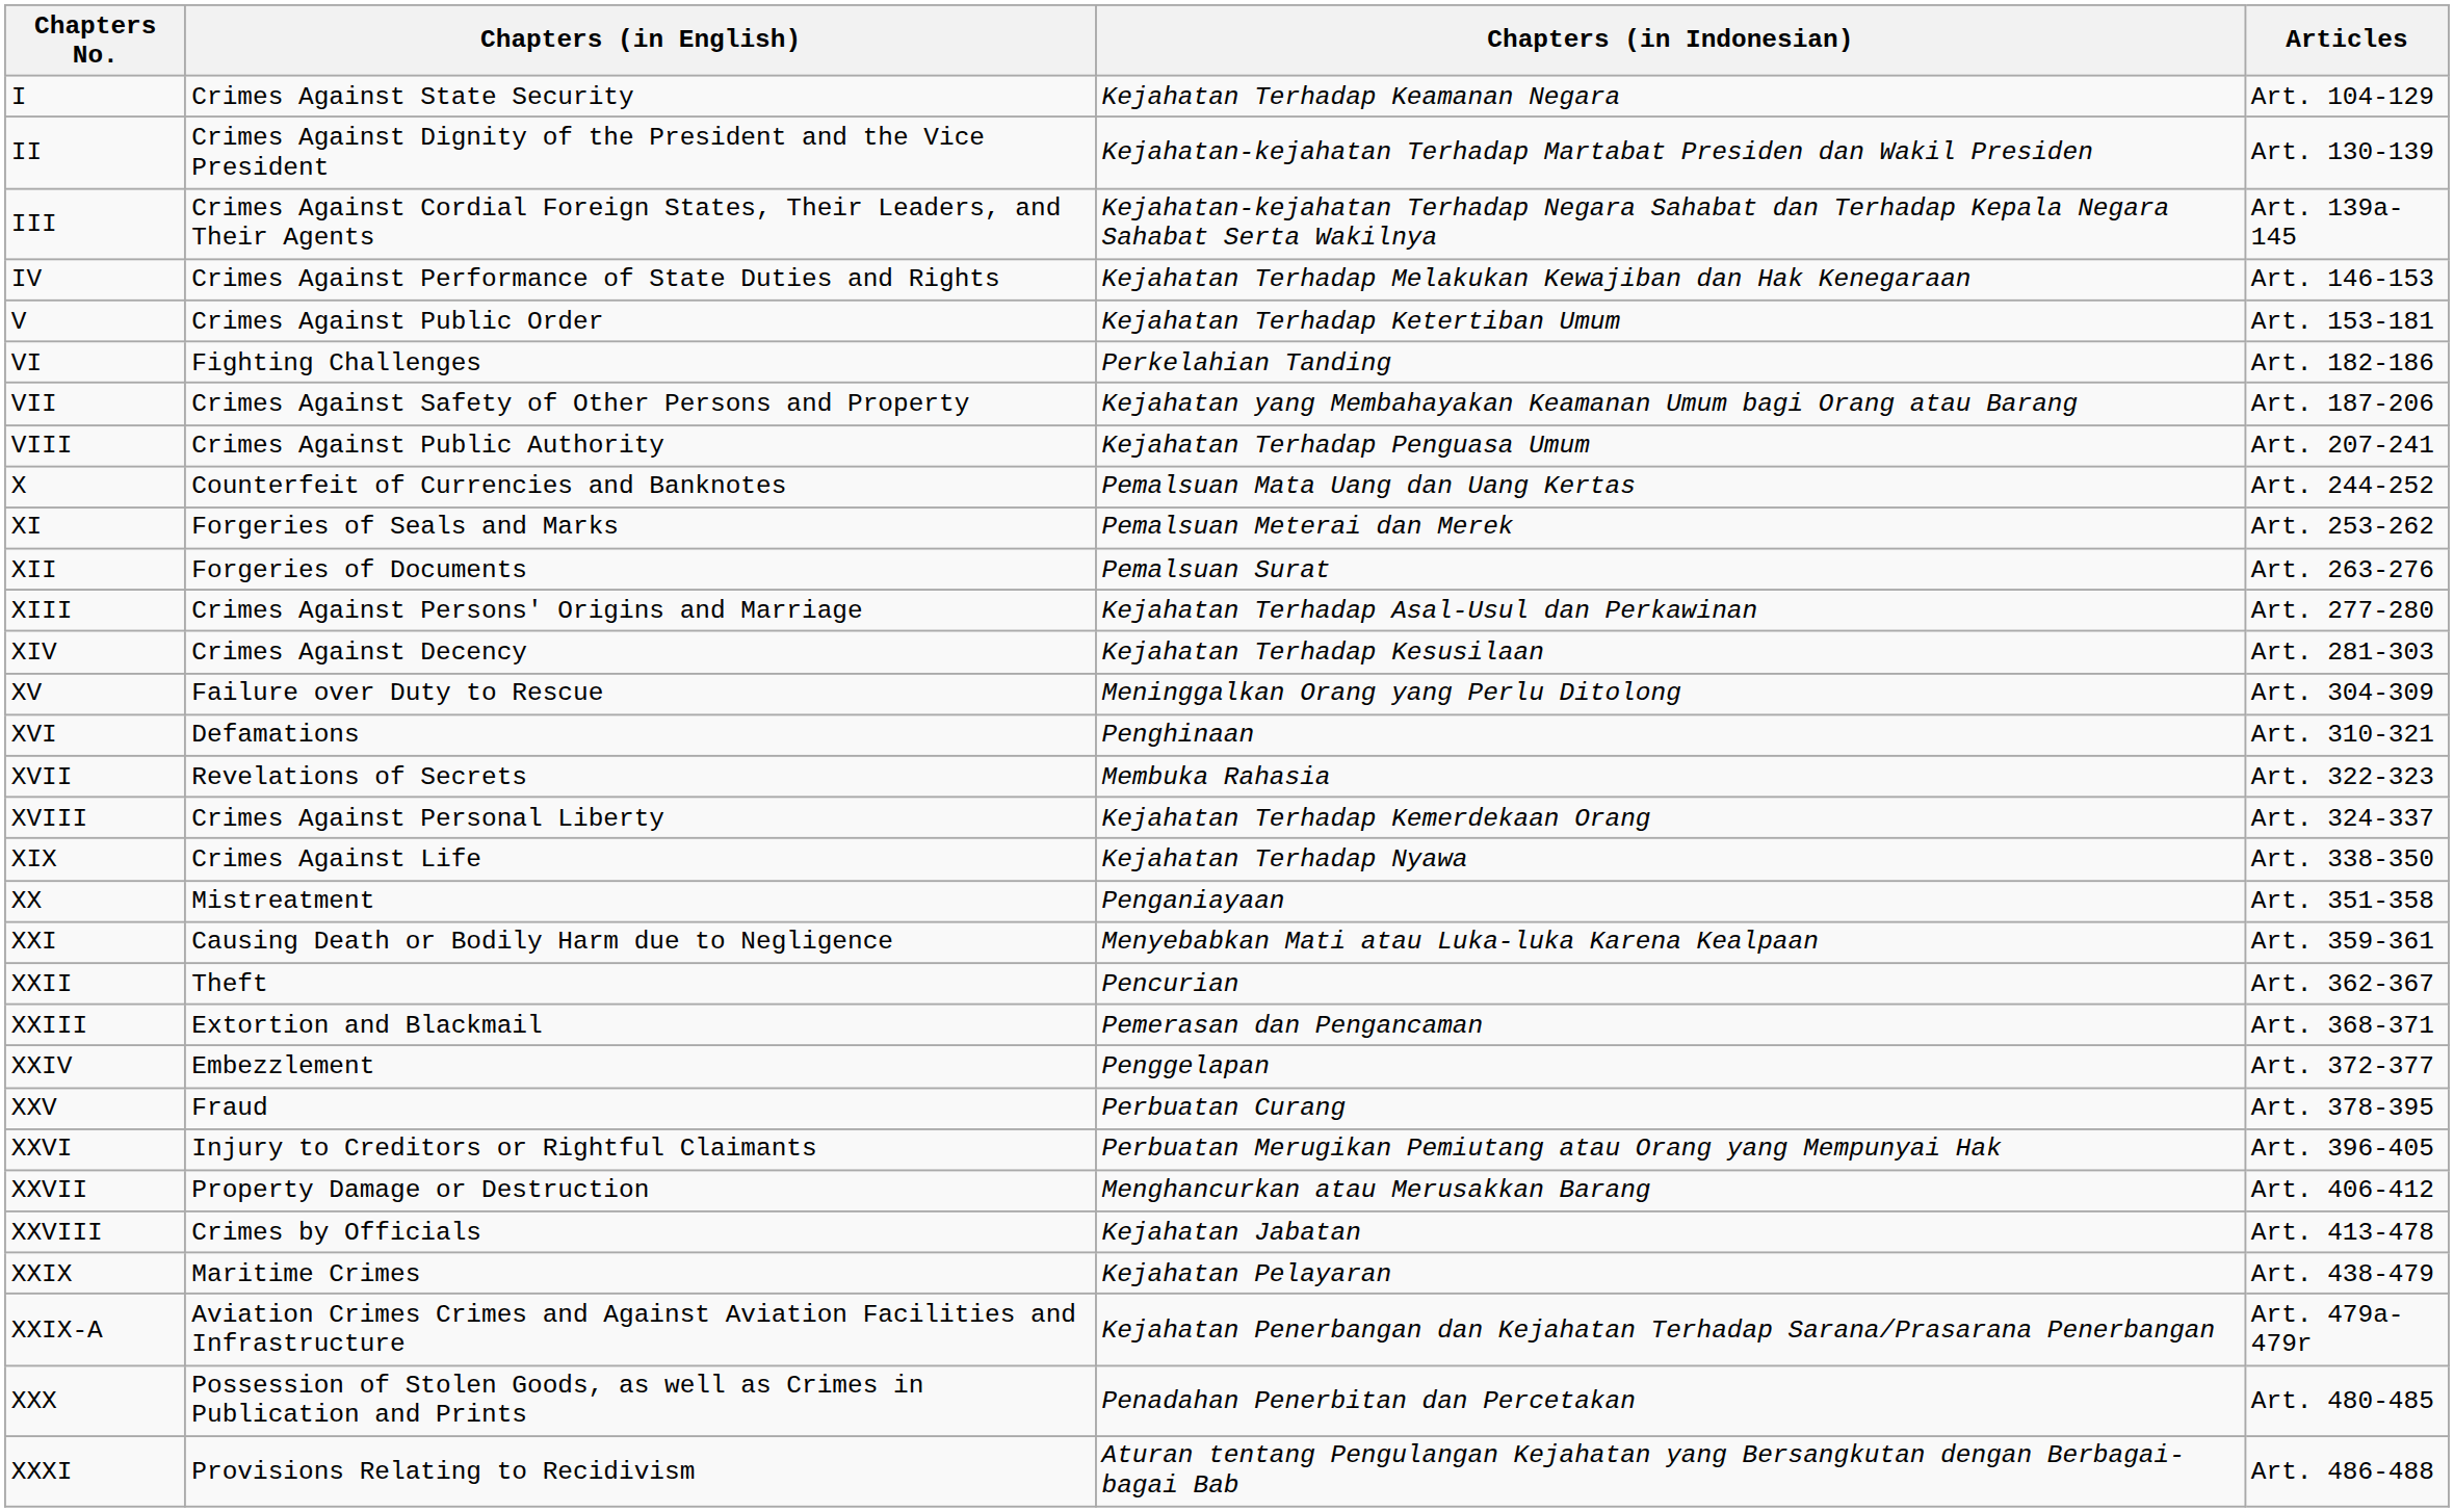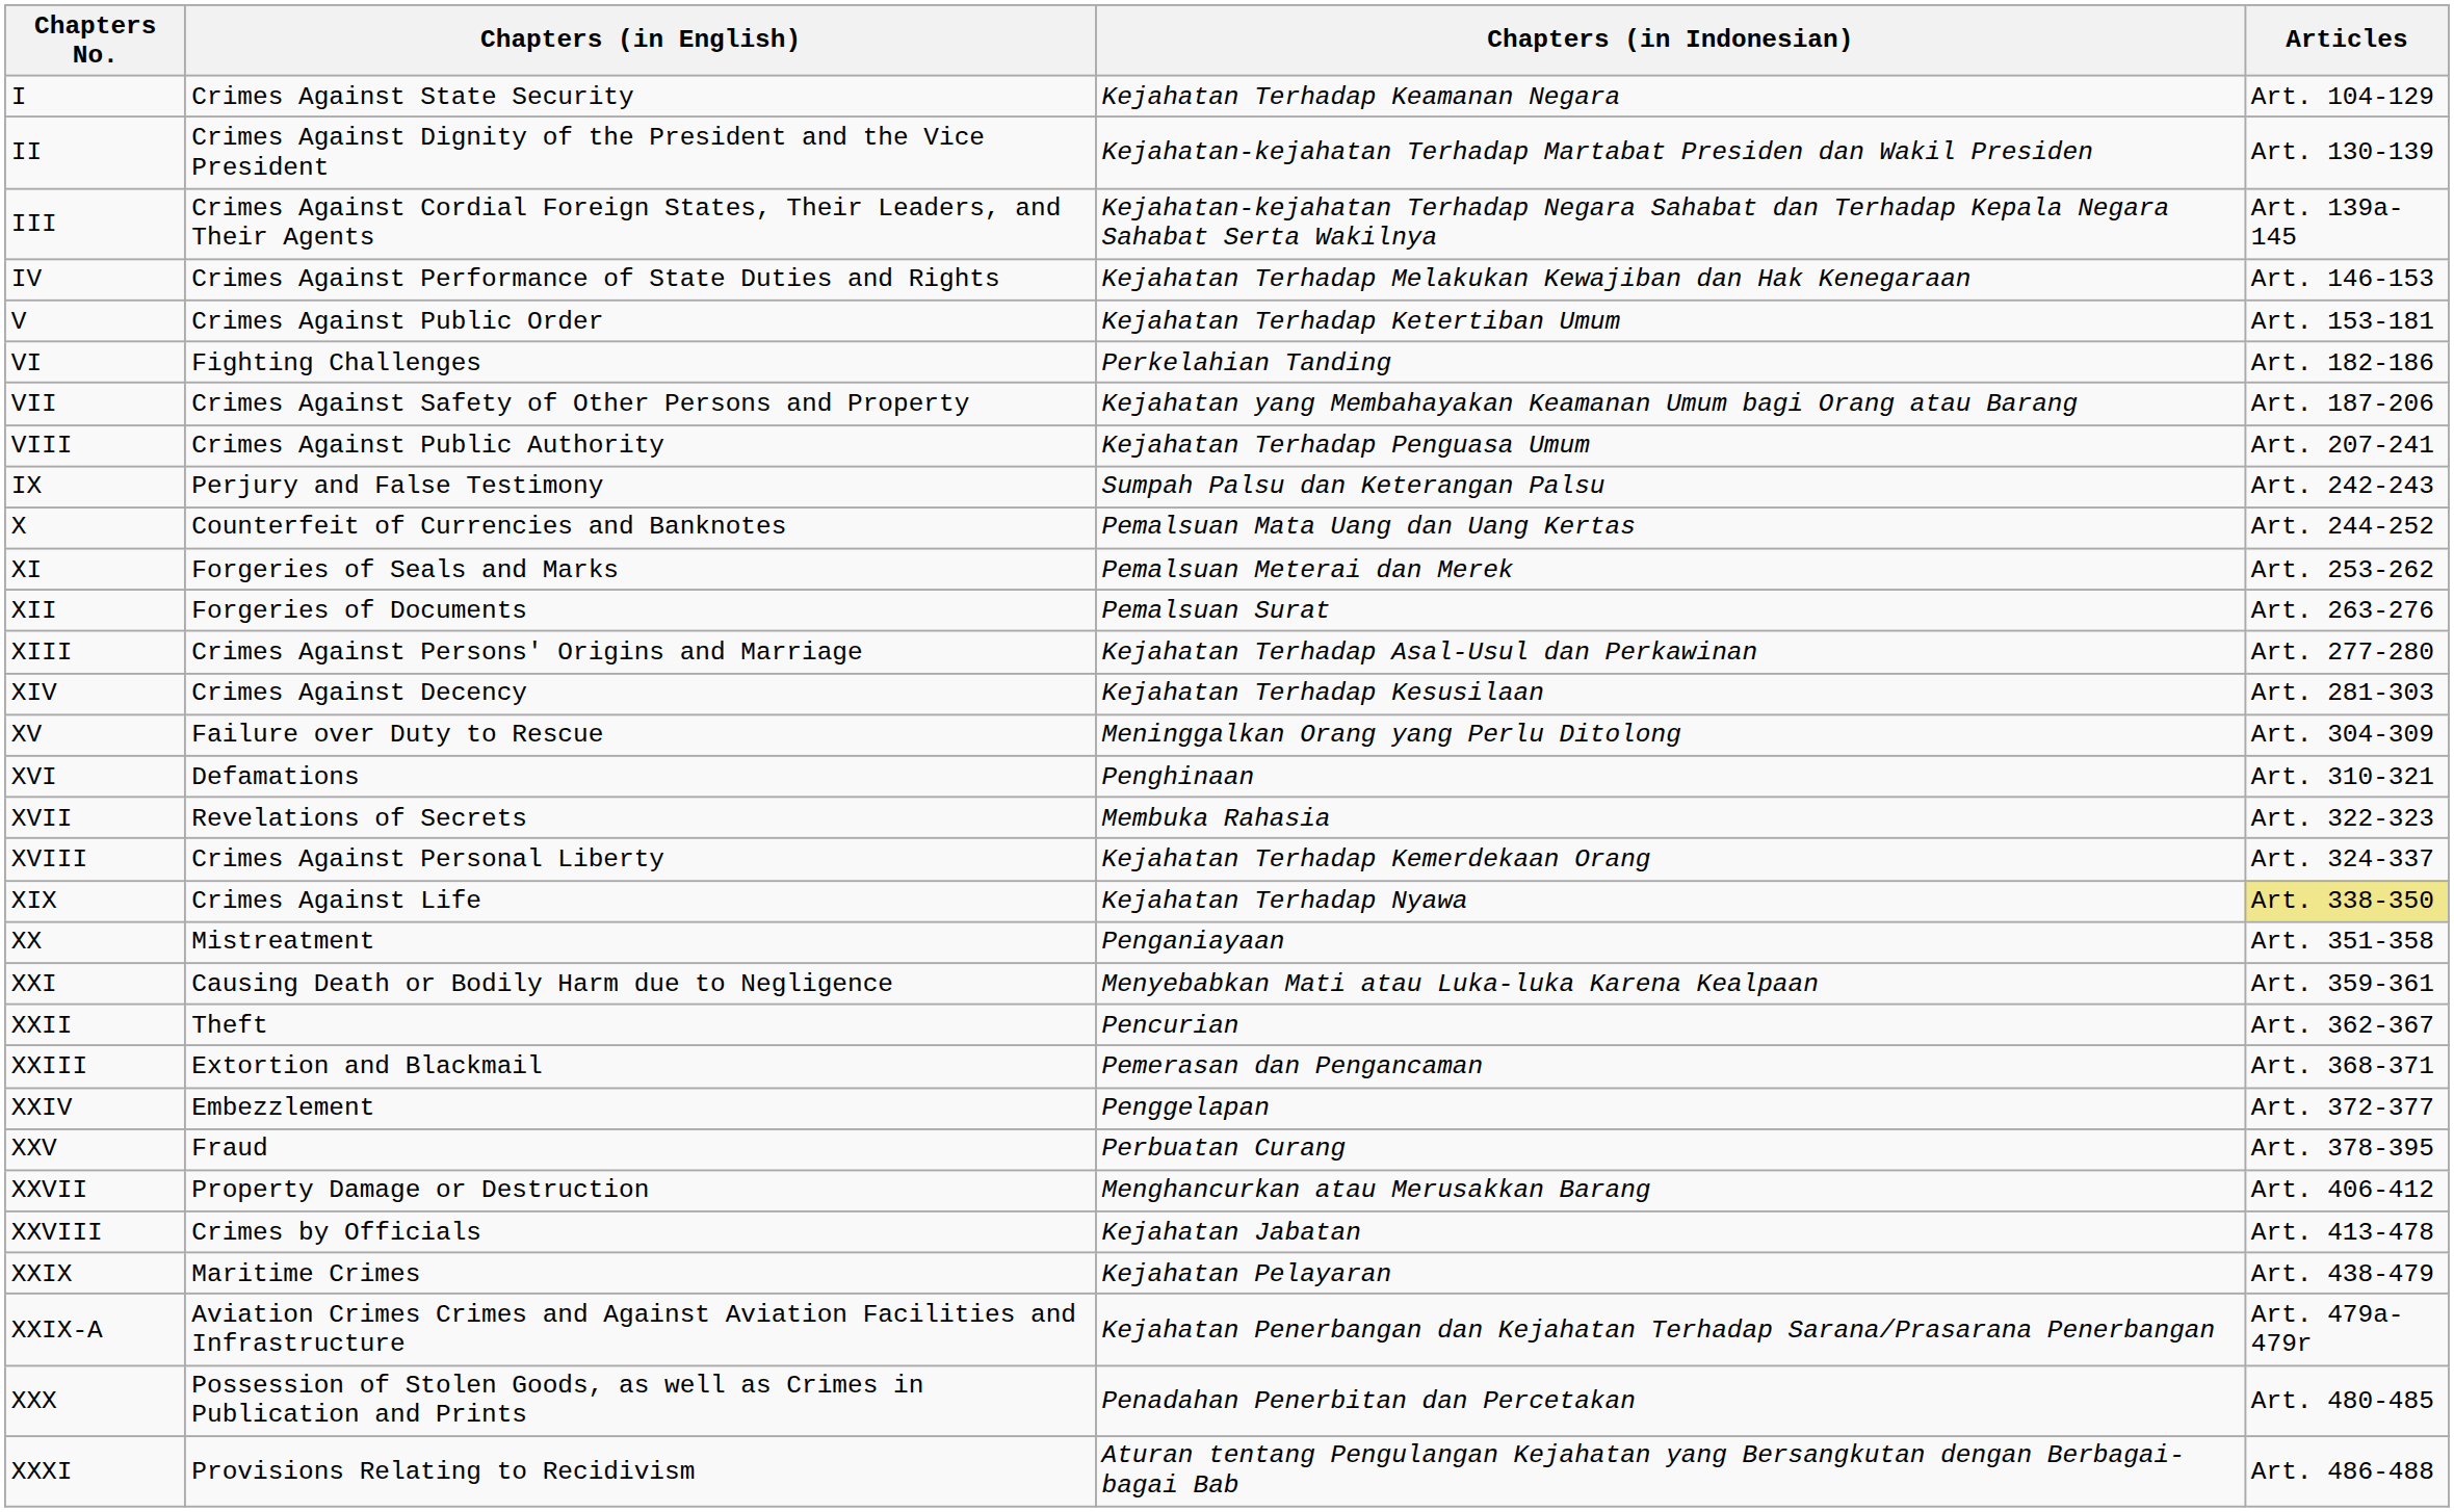 <table class="wikitable">
 <tr>
 <th>Chapters No.</th>
 <th>Chapters (in English)</th>
 <th>Chapters (in Indonesian)</th>
 <th>Articles</th>
 </tr>
 <tr>
 <td>I</td>
 <td>Crimes Against State Security</td>
 <td><em>Kejahatan Terhadap Keamanan Negara</em></td>
 <td>Art. 104-129</td>
 </tr>
 <tr>
 <td>II</td>
 <td>Crimes Against Dignity of the President and the Vice President</td>
 <td><em>Kejahatan-kejahatan Terhadap Martabat Presiden dan Wakil Presiden</em></td>
 <td>Art. 130-139</td>
 </tr>
 <tr>
 <td>III</td>
 <td>Crimes Against Cordial Foreign States, Their Leaders, and Their Agents</td>
 <td><em>Kejahatan-kejahatan Terhadap Negara Sahabat dan Terhadap Kepala  Negara Sahabat Serta Wakilnya</em></td>
 <td>Art. 139a-145</td>
 </tr>
 <tr>
 <td>IV</td>
 <td>Crimes Against Performance of State Duties and Rights</td>
 <td><em>Kejahatan Terhadap Melakukan Kewajiban dan Hak Kenegaraan</em></td>
 <td>Art. 146-153</td>
 </tr>
 <tr>
 <td>V</td>
 <td>Crimes Against Public Order</td>
 <td><em>Kejahatan Terhadap Ketertiban Umum</em></td>
 <td>Art. 153-181</td>
 </tr>
 <tr>
 <td>VI</td>
 <td>Fighting Challenges</td>
 <td><em>Perkelahian Tanding</em></td>
 <td>Art. 182-186</td>
 </tr>
 <tr>
 <td>VII</td>
 <td>Crimes Against Safety of Other Persons and Property</td>
 <td><em>Kejahatan yang Membahayakan Keamanan Umum bagi Orang atau Barang</em></td>
 <td>Art. 187-206</td>
 </tr>
 <tr>
 <td>VIII</td>
 <td>Crimes Against Public Authority</td>
 <td><em>Kejahatan Terhadap Penguasa Umum</em></td>
 <td>Art. 207-241</td>
+</tr>
+<tr>
+<td>IX</td>
+<td>Perjury and False Testimony</td>
+<td><em>Sumpah Palsu dan Keterangan Palsu</em></td>
+<td>Art. 242-243</td>
 </tr>
 <tr>
 <td>X</td>
 <td>Counterfeit of Currencies and Banknotes</td>
 <td><em>Pemalsuan Mata Uang dan Uang Kertas</em></td>
 <td>Art. 244-252</td>
 </tr>
 <tr>
 <td>XI</td>
 <td>Forgeries of Seals and Marks</td>
 <td><em>Pemalsuan Meterai dan Merek</em></td>
 <td>Art. 253-262</td>
 </tr>
 <tr>
 <td>XII</td>
 <td>Forgeries of Documents</td>
 <td><em>Pemalsuan Surat</em></td>
 <td>Art. 263-276</td>
 </tr>
 <tr>
 <td>XIII</td>
 <td>Crimes Against Persons' Origins and Marriage</td>
 <td><em>Kejahatan Terhadap Asal-Usul dan Perkawinan</em></td>
 <td>Art. 277-280</td>
 </tr>
 <tr>
 <td>XIV</td>
 <td>Crimes Against Decency</td>
 <td><em>Kejahatan Terhadap Kesusilaan</em></td>
 <td>Art. 281-303</td>
 </tr>
 <tr>
 <td>XV</td>
 <td>Failure over Duty to Rescue</td>
 <td><em>Meninggalkan Orang yang Perlu Ditolong</em></td>
 <td>Art. 304-309</td>
 </tr>
 <tr>
 <td>XVI</td>
 <td>Defamations</td>
 <td><em>Penghinaan</em></td>
 <td>Art. 310-321</td>
 </tr>
 <tr>
 <td>XVII</td>
 <td>Revelations of Secrets</td>
 <td><em>Membuka Rahasia</em></td>
 <td>Art. 322-323</td>
 </tr>
 <tr>
 <td>XVIII</td>
 <td>Crimes Against Personal Liberty</td>
 <td><em>Kejahatan Terhadap Kemerdekaan Orang</em></td>
 <td>Art. 324-337</td>
 </tr>
 <tr>
 <td>XIX</td>
 <td>Crimes Against Life</td>
 <td><em>Kejahatan Terhadap Nyawa</em></td>
-<td>Art. 338-350</td>
+<td style="background: khaki;">Art. 338-350</td>
 </tr>
 <tr>
 <td>XX</td>
 <td>Mistreatment</td>
 <td><em>Penganiayaan</em></td>
 <td>Art. 351-358</td>
 </tr>
 <tr>
 <td>XXI</td>
 <td>Causing Death or Bodily Harm due to Negligence</td>
 <td><em>Menyebabkan Mati atau Luka-luka Karena Kealpaan</em></td>
 <td>Art. 359-361</td>
 </tr>
 <tr>
 <td>XXII</td>
 <td>Theft</td>
 <td><em>Pencurian</em></td>
 <td>Art. 362-367</td>
 </tr>
 <tr>
 <td>XXIII</td>
 <td>Extortion and Blackmail</td>
 <td><em>Pemerasan dan Pengancaman</em></td>
 <td>Art. 368-371</td>
 </tr>
 <tr>
 <td>XXIV</td>
 <td>Embezzlement</td>
 <td><em>Penggelapan</em></td>
 <td>Art. 372-377</td>
 </tr>
 <tr>
 <td>XXV</td>
 <td>Fraud</td>
 <td><em>Perbuatan Curang</em></td>
 <td>Art. 378-395</td>
 </tr>
 <tr>
-<td>XXVI</td>
-<td>Injury to Creditors or Rightful Claimants</td>
-<td><em>Perbuatan Merugikan Pemiutang atau Orang yang Mempunyai Hak</em></td>
-<td>Art. 396-405</td>
-</tr>
-<tr>
 <td>XXVII</td>
 <td>Property Damage or Destruction</td>
 <td><em>Menghancurkan atau Merusakkan Barang</em></td>
 <td>Art. 406-412</td>
 </tr>
 <tr>
 <td>XXVIII</td>
 <td>Crimes by Officials</td>
 <td><em>Kejahatan Jabatan</em></td>
 <td>Art. 413-478</td>
 </tr>
 <tr>
 <td>XXIX</td>
 <td>Maritime Crimes</td>
 <td><em>Kejahatan Pelayaran</em></td>
 <td>Art. 438-479</td>
 </tr>
 <tr>
 <td>XXIX-A</td>
 <td>Aviation Crimes Crimes and Against Aviation Facilities and Infrastructure</td>
 <td><em>Kejahatan Penerbangan dan Kejahatan Terhadap Sarana/Prasarana  Penerbangan</em></td>
 <td>Art. 479a-479r</td>
 </tr>
 <tr>
 <td>XXX</td>
 <td>Possession of Stolen Goods, as well as Crimes in Publication and Prints</td>
 <td><em>Penadahan Penerbitan dan Percetakan</em></td>
 <td>Art. 480-485</td>
 </tr>
 <tr>
 <td>XXXI</td>
 <td>Provisions Relating to Recidivism</td>
 <td><em>Aturan tentang Pengulangan Kejahatan yang Bersangkutan dengan Berbagai-bagai Bab</em></td>
 <td>Art. 486-488</td>
 </tr>
 </table>
